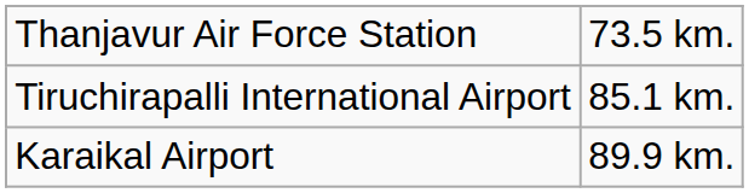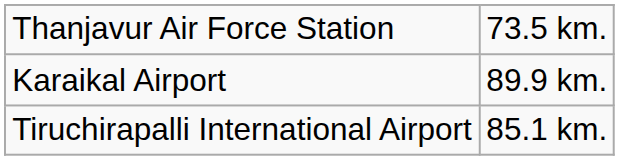 <table class="wikitable">
 <tr>
 <td>Thanjavur Air Force Station</td>
 <td>73.5 km.</td>
 </tr>
 <tr>
+<td>Karaikal Airport</td>
+<td>89.9 km.</td>
+</tr>
+<tr>
 <td>Tiruchirapalli International Airport</td>
 <td>85.1 km.</td>
 </tr>
-<tr>
-<td>Karaikal Airport</td>
-<td>89.9 km.</td>
-</tr>
 </table>
